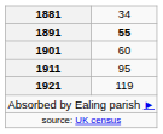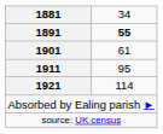 <table class="wikitable" align="right" style=font-size:85%;margin-left:10px;>
 <tr>
 <th align="center">1881</th>
 <td align="center">34</td>
 </tr>
 <tr>
 <th align="center">1891</th>
 <td align="center"><strong>55</strong></td>
 </tr>
 <tr>
 <th align="center">1901</th>
-<td align="center">60</td>
+<td align="center">61</td>
 </tr>
 <tr>
 <th align="center">1911</th>
 <td align="center">95</td>
 </tr>
 <tr>
 <th align="center">1921</th>
-<td align="center">119</td>
+<td align="center">114</td>
 </tr>
 <tr>
 <td colspan=2>Absorbed by Ealing parish <a href='#'>►</a></td>
 </tr>
 <tr>
 <td style="font-size:smaller" colspan=2 align=center>source: <a href='#'>UK census</a></td>
 </tr>
 </table>
